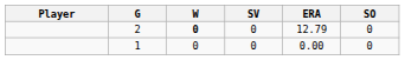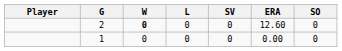 <table class="wikitable sortable">
 <tr>
 <th bgcolor="#DDDDFF" width="16%">Player</th>
 <th bgcolor="#DDDDFF" width="9%">G</th>
 <th bgcolor="#DDDDFF" width="9%">W</th>
+<th bgcolor="#DDDDFF" width="9%">L</th>
 <th bgcolor="#DDDDFF" width="9%">SV</th>
 <th bgcolor="#DDDDFF" width="9%">ERA</th>
 <th bgcolor="#DDDDFF" width="9%">SO</th>
 </tr>
 <tr align="center">
 <td></td>
 <td>2</td>
 <td><strong>0</strong></td>
 <td>0</td>
-<td>12.79</td>
+<td>0</td>
+<td>12.60</td>
 <td>0</td>
 </tr>
 <tr align="center">
 <td></td>
 <td>1</td>
 <td>0</td>
 <td>0</td>
+<td>0</td>
 <td>0.00</td>
 <td>0</td>
 </tr>
 </table>
